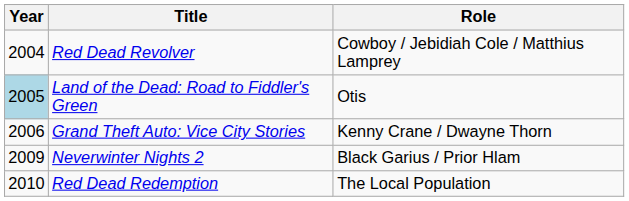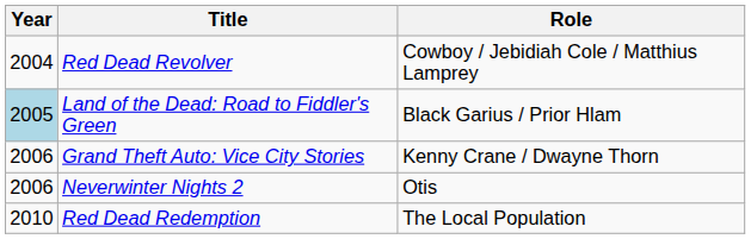 <table class="wikitable sortable">
 <tr>
 <th>Year</th>
 <th>Title</th>
 <th>Role</th>
 </tr>
 <tr>
 <td>2004</td>
 <td><em><a href='#'>Red Dead Revolver</a></em></td>
 <td>Cowboy / Jebidiah Cole / Matthius Lamprey</td>
 </tr>
 <tr>
 <td style="background: lightblue;">2005</td>
 <td><em><a href='#'>Land of the Dead: Road to Fiddler's Green</a></em></td>
-<td>Otis</td>
+<td>Black Garius / Prior Hlam</td>
 </tr>
 <tr>
 <td>2006</td>
 <td><em><a href='#'>Grand Theft Auto: Vice City Stories</a></em></td>
 <td>Kenny Crane / Dwayne Thorn</td>
 </tr>
 <tr>
-<td>2009</td>
+<td>2006</td>
 <td><em><a href='#'>Neverwinter Nights 2</a></em></td>
-<td>Black Garius / Prior Hlam</td>
+<td>Otis</td>
 </tr>
 <tr>
 <td>2010</td>
 <td><em><a href='#'>Red Dead Redemption</a></em></td>
 <td>The Local Population</td>
 </tr>
 </table>
